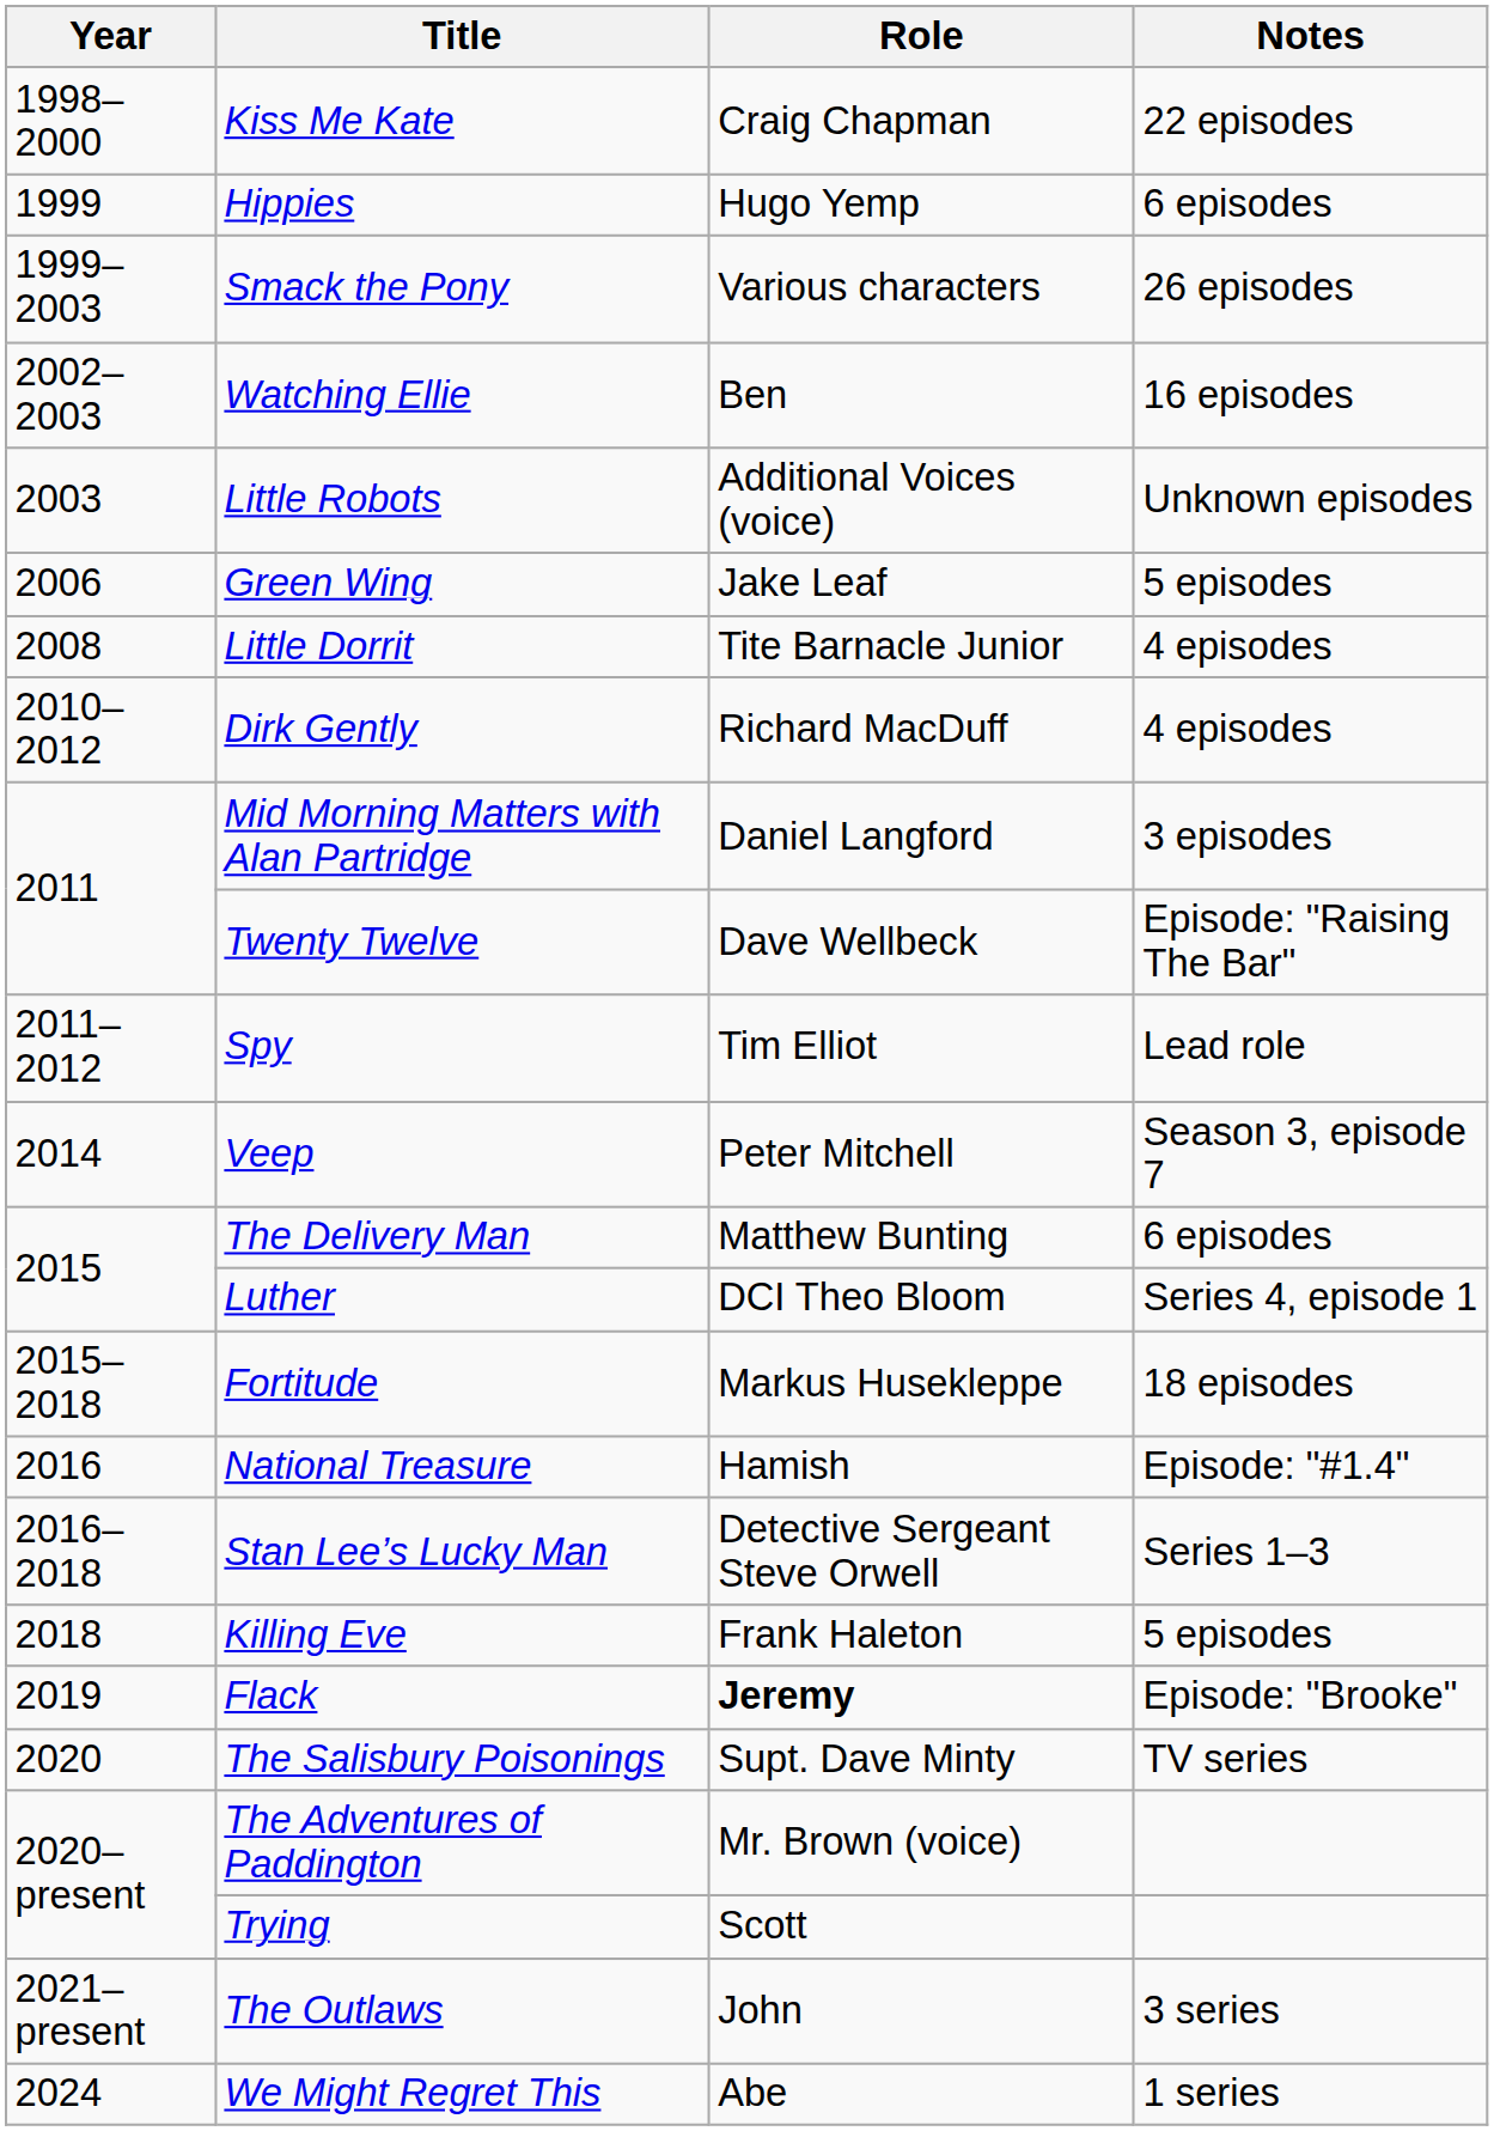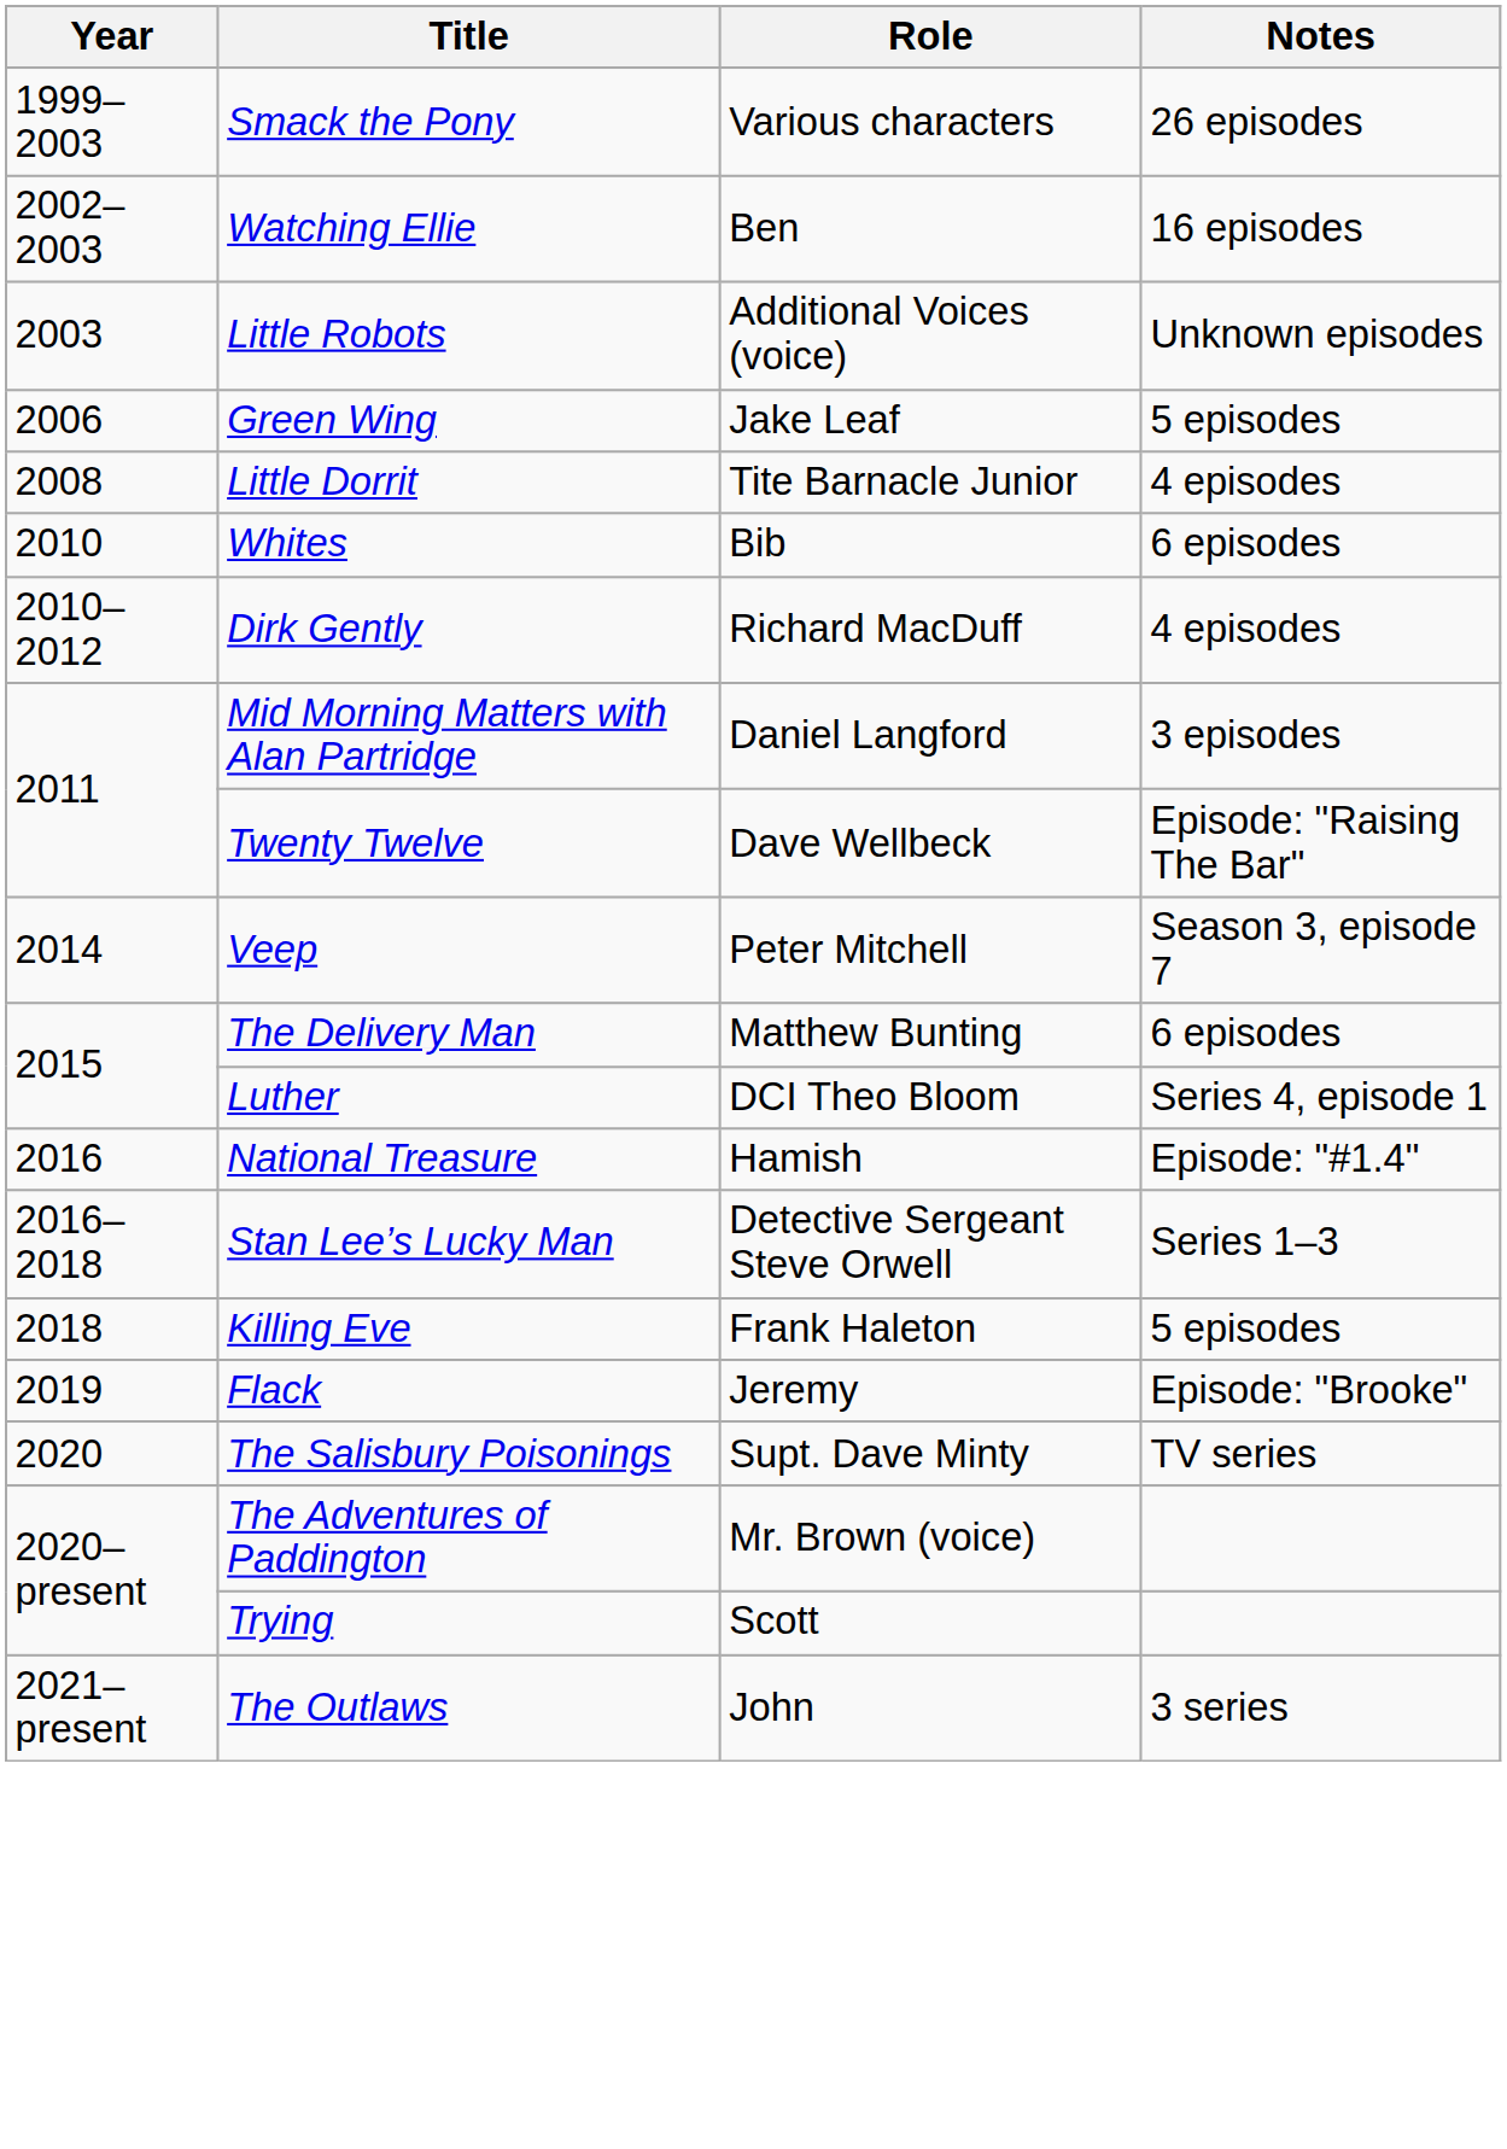 <table class="wikitable sortable">
 <tr>
 <th>Year</th>
 <th>Title</th>
 <th>Role</th>
 <th class="unsortable">Notes</th>
-</tr>
-<tr>
-<td>1998–2000</td>
-<td><em><a href='#'>Kiss Me Kate</a></em></td>
-<td>Craig Chapman</td>
-<td>22 episodes</td>
-</tr>
-<tr>
-<td>1999</td>
-<td><em><a href='#'>Hippies</a></em></td>
-<td>Hugo Yemp</td>
-<td>6 episodes</td>
 </tr>
 <tr>
 <td>1999–2003</td>
 <td><em><a href='#'>Smack the Pony</a></em></td>
 <td>Various characters</td>
 <td>26 episodes</td>
 </tr>
 <tr>
 <td>2002–2003</td>
 <td><em><a href='#'>Watching Ellie</a></em></td>
 <td>Ben</td>
 <td>16 episodes</td>
 </tr>
 <tr>
 <td>2003</td>
 <td><em><a href='#'>Little Robots</a></em></td>
 <td>Additional Voices (voice)</td>
 <td>Unknown episodes</td>
 </tr>
 <tr>
 <td>2006</td>
 <td><em><a href='#'>Green Wing</a></em></td>
 <td>Jake Leaf</td>
 <td>5 episodes</td>
 </tr>
 <tr>
 <td>2008</td>
 <td><em><a href='#'>Little Dorrit</a></em></td>
 <td>Tite Barnacle Junior</td>
 <td>4 episodes</td>
 </tr>
 <tr>
+<td>2010</td>
+<td><em><a href='#'>Whites</a></em></td>
+<td>Bib</td>
+<td>6 episodes</td>
+</tr>
+<tr>
 <td>2010–2012</td>
 <td><em><a href='#'>Dirk Gently</a></em></td>
 <td>Richard MacDuff</td>
 <td>4 episodes</td>
 </tr>
 <tr>
 <td rowspan="2">2011</td>
 <td><em><a href='#'>Mid Morning Matters with Alan Partridge</a></em></td>
 <td>Daniel Langford</td>
 <td>3 episodes</td>
 </tr>
 <tr>
 <td><em><a href='#'>Twenty Twelve</a></em></td>
 <td>Dave Wellbeck</td>
 <td>Episode: "Raising The Bar"</td>
 </tr>
 <tr>
-<td>2011–2012</td>
-<td><em><a href='#'>Spy</a></em></td>
-<td>Tim Elliot</td>
-<td>Lead role</td>
-</tr>
-<tr>
 <td>2014</td>
 <td><em><a href='#'>Veep</a></em></td>
 <td>Peter Mitchell</td>
 <td>Season 3, episode 7</td>
 </tr>
 <tr>
 <td rowspan="2">2015</td>
 <td><em><a href='#'>The Delivery Man</a></em></td>
 <td>Matthew Bunting</td>
 <td>6 episodes</td>
 </tr>
 <tr>
 <td><em><a href='#'>Luther</a></em></td>
 <td>DCI Theo Bloom</td>
 <td>Series 4, episode 1</td>
-</tr>
-<tr>
-<td>2015–2018</td>
-<td><em><a href='#'>Fortitude</a></em></td>
-<td>Markus Husekleppe</td>
-<td>18 episodes</td>
 </tr>
 <tr>
 <td>2016</td>
 <td><em><a href='#'>National Treasure</a></em></td>
 <td>Hamish</td>
 <td>Episode: "#1.4"</td>
 </tr>
 <tr>
 <td>2016–2018</td>
 <td><em><a href='#'>Stan Lee’s Lucky Man</a> </em></td>
 <td>Detective Sergeant Steve Orwell</td>
 <td>Series 1–3</td>
 </tr>
 <tr>
 <td>2018</td>
 <td><em><a href='#'>Killing Eve</a></em></td>
 <td>Frank Haleton</td>
 <td>5 episodes</td>
 </tr>
 <tr>
 <td>2019</td>
 <td><em><a href='#'>Flack</a></em></td>
-<td><strong>Jeremy</strong></td>
+<td>Jeremy</td>
 <td>Episode: "Brooke"</td>
 </tr>
 <tr>
 <td>2020</td>
 <td><em><a href='#'>The Salisbury Poisonings</a></em></td>
 <td>Supt. Dave Minty</td>
 <td>TV series</td>
 </tr>
 <tr>
 <td rowspan="2">2020–present</td>
 <td><em><a href='#'>The Adventures of Paddington</a></em></td>
 <td>Mr. Brown (voice)</td>
 <td></td>
 </tr>
 <tr>
 <td><em><a href='#'>Trying</a></em></td>
 <td>Scott</td>
 <td></td>
 </tr>
 <tr>
 <td>2021–present</td>
 <td><em><a href='#'>The Outlaws</a></em></td>
 <td>John</td>
 <td>3 series</td>
 </tr>
-<tr>
-<td>2024</td>
-<td><em><a href='#'>We Might Regret This</a></em></td>
-<td>Abe</td>
-<td>1 series</td>
-</tr>
 </table>
